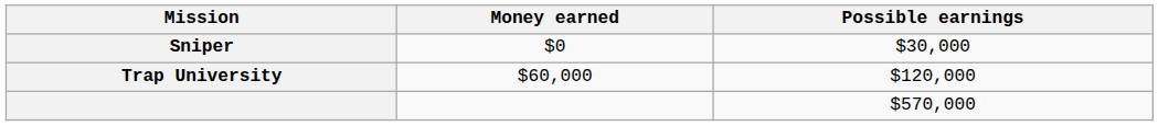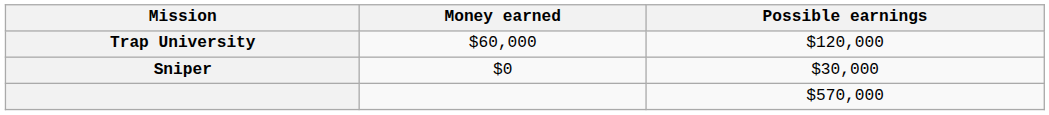 <table class="wikitable plainrowheaders floatright" style="font-size: 95%; margin: 10px; text-align: center;" align="right" width="40%">
 <tr>
 <th scope="col">Mission</th>
 <th scope="col">Money earned</th>
 <th scope="col">Possible earnings</th>
 </tr>
 <tr>
+<th scope="row">Trap University</th>
+<td>$60,000</td>
+<td>$120,000</td>
+</tr>
+<tr>
 <th scope="row">Sniper</th>
 <td>$0</td>
 <td>$30,000</td>
-</tr>
-<tr>
-<th scope="row">Trap University</th>
-<td>$60,000</td>
-<td>$120,000</td>
 </tr>
 <tr>
 <th scope="row"><strong></strong></th>
 <td><strong></strong></td>
 <td>$570,000</td>
 </tr>
 </table>
